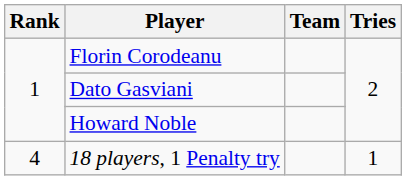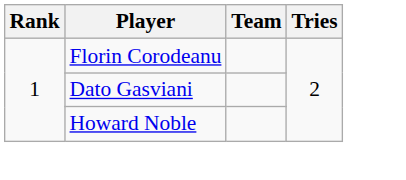 <table class="wikitable">
 <tr>
 <th>Rank</th>
 <th>Player</th>
 <th>Team</th>
 <th>Tries</th>
 </tr>
 <tr>
 <td rowspan=3 align=center>1</td>
 <td><a href='#'>Florin Corodeanu</a></td>
 <td></td>
 <td rowspan=3 align=center>2</td>
 </tr>
 <tr>
 <td><a href='#'>Dato Gasviani</a></td>
 <td></td>
 </tr>
 <tr>
 <td><a href='#'>Howard Noble</a></td>
 <td></td>
 </tr>
-<tr>
-<td rowspan=1 align=center>4</td>
-<td><em>18 players</em>, 1 <a href='#'>Penalty try</a></td>
-<td></td>
-<td rowspan=1 align=center>1</td>
-</tr>
 </table>
